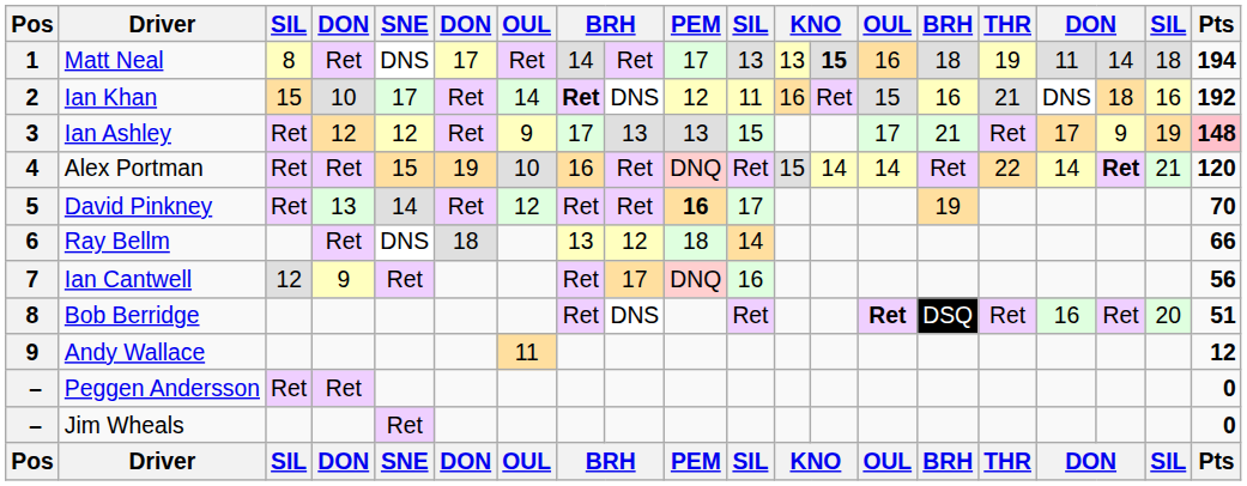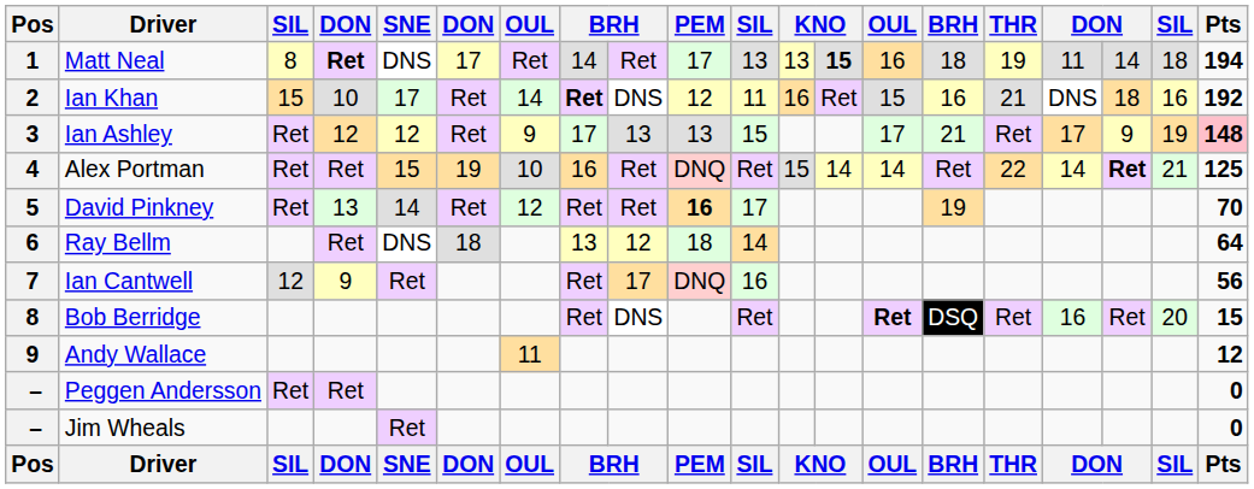 <table class="wikitable" style="font-size: 85%; text-align:center;">
 <tr valign="top">
 <th valign=middle>Pos</th>
 <th valign=middle>Driver</th>
 <th><a href='#'>SIL</a></th>
 <th><a href='#'>DON</a></th>
 <th><a href='#'>SNE</a></th>
 <th><a href='#'>DON</a></th>
 <th><a href='#'>OUL</a></th>
 <th colspan=2><a href='#'>BRH</a></th>
 <th><a href='#'>PEM</a></th>
 <th><a href='#'>SIL</a></th>
 <th colspan=2><a href='#'>KNO</a></th>
 <th><a href='#'>OUL</a></th>
 <th><a href='#'>BRH</a></th>
 <th><a href='#'>THR</a></th>
 <th colspan=2><a href='#'>DON</a></th>
 <th><a href='#'>SIL</a></th>
 <th valign=middle>Pts</th>
 </tr>
 <tr>
 <th>1</th>
 <td align="left"> <a href='#'>Matt Neal</a></td>
 <td style="background:#ffffbf;">8</td>
-<td style="background:#EFCFFF;">Ret</td>
+<td style="background:#EFCFFF;"><strong>Ret</strong></td>
 <td style="background:#FFFFFF;">DNS</td>
 <td style="background:#ffffbf;">17</td>
 <td style="background:#EFCFFF;">Ret</td>
 <td style="background:#DFDFDF;">14</td>
 <td style="background:#EFCFFF;">Ret</td>
 <td style="background:#DFFFDF;">17</td>
 <td style="background:#DFDFDF;">13</td>
 <td style="background:#ffffbf;">13</td>
 <td style="background:#DFDFDF;"><strong>15</strong></td>
 <td style="background:#FFDF9F;">16</td>
 <td style="background:#DFDFDF;">18</td>
 <td style="background:#ffffbf;">19</td>
 <td style="background:#DFDFDF;">11</td>
 <td style="background:#DFDFDF;">14</td>
 <td style="background:#DFDFDF;">18</td>
 <td align="right"><strong>194</strong></td>
 </tr>
 <tr>
 <th>2</th>
 <td align="left"> <a href='#'>Ian Khan</a></td>
 <td style="background:#FFDF9F;">15</td>
 <td style="background:#DFDFDF;">10</td>
 <td style="background:#DFFFDF;">17</td>
 <td style="background:#EFCFFF;">Ret</td>
 <td style="background:#DFFFDF;">14</td>
 <td style="background:#EFCFFF;"><strong>Ret</strong></td>
 <td style="background:#FFFFFF;">DNS</td>
 <td style="background:#ffffbf;">12</td>
 <td style="background:#ffffbf;">11</td>
 <td style="background:#FFDF9F;">16</td>
 <td style="background:#EFCFFF;">Ret</td>
 <td style="background:#DFDFDF;">15</td>
 <td style="background:#ffffbf;">16</td>
 <td style="background:#DFDFDF;">21</td>
 <td style="background:#FFFFFF;">DNS</td>
 <td style="background:#FFDF9F;">18</td>
 <td style="background:#ffffbf;">16</td>
 <td align="right"><strong>192</strong></td>
 </tr>
 <tr>
 <th>3</th>
 <td align="left"> <a href='#'>Ian Ashley</a></td>
 <td style="background:#EFCFFF;">Ret</td>
 <td style="background:#FFDF9F;">12</td>
 <td style="background:#ffffbf;">12</td>
 <td style="background:#EFCFFF;">Ret</td>
 <td style="background:#ffffbf;">9</td>
 <td style="background:#DFFFDF;">17</td>
 <td style="background:#DFDFDF;">13</td>
 <td style="background:#DFDFDF;">13</td>
 <td style="background:#DFFFDF;">15</td>
 <td></td>
 <td></td>
 <td style="background:#DFFFDF;">17</td>
 <td style="background:#DFFFDF;">21</td>
 <td style="background:#EFCFFF;">Ret</td>
 <td style="background:#FFDF9F;">17</td>
 <td style="background:#ffffbf;">9</td>
 <td style="background:#FFDF9F;">19</td>
 <td align="right" style="background: pink;"><strong>148</strong></td>
 </tr>
 <tr>
 <th>4</th>
 <td align="left"> Alex Portman</td>
 <td style="background:#EFCFFF;">Ret</td>
 <td style="background:#EFCFFF;">Ret</td>
 <td style="background:#FFDF9F;">15</td>
 <td style="background:#FFDF9F;">19</td>
 <td style="background:#DFDFDF;">10</td>
 <td style="background:#FFDF9F;">16</td>
 <td style="background:#EFCFFF;">Ret</td>
 <td style="background-color:#FFCFCF">DNQ</td>
 <td style="background:#EFCFFF;">Ret</td>
 <td style="background:#DFDFDF;">15</td>
 <td style="background:#ffffbf;">14</td>
 <td style="background:#ffffbf;">14</td>
 <td style="background:#EFCFFF;">Ret</td>
 <td style="background:#FFDF9F;">22</td>
 <td style="background:#ffffbf;">14</td>
 <td style="background:#EFCFFF;"><strong>Ret</strong></td>
 <td style="background:#DFFFDF;">21</td>
-<td align="right"><strong>120</strong></td>
+<td align="right"><strong>125</strong></td>
 </tr>
 <tr>
 <th>5</th>
 <td align="left"> <a href='#'>David Pinkney</a></td>
 <td style="background:#EFCFFF;">Ret</td>
 <td style="background:#DFFFDF;">13</td>
 <td style="background:#DFDFDF;">14</td>
 <td style="background:#EFCFFF;">Ret</td>
 <td style="background:#DFFFDF;">12</td>
 <td style="background:#EFCFFF;">Ret</td>
 <td style="background:#EFCFFF;">Ret</td>
 <td style="background:#FFDF9F;"><strong>16</strong></td>
 <td style="background:#DFFFDF;">17</td>
 <td></td>
 <td></td>
 <td></td>
 <td style="background:#FFDF9F;">19</td>
 <td></td>
 <td></td>
 <td></td>
 <td></td>
 <td align="right"><strong>70</strong></td>
 </tr>
 <tr>
 <th>6</th>
 <td align="left"> <a href='#'>Ray Bellm</a></td>
 <td></td>
 <td style="background:#EFCFFF;">Ret</td>
 <td style="background:#FFFFFF;">DNS</td>
 <td style="background:#DFDFDF;">18</td>
 <td></td>
 <td style="background:#ffffbf;">13</td>
 <td style="background:#ffffbf;">12</td>
 <td style="background:#DFFFDF;">18</td>
 <td style="background:#FFDF9F;">14</td>
 <td></td>
 <td></td>
 <td></td>
 <td></td>
 <td></td>
 <td></td>
 <td></td>
 <td></td>
-<td align="right"><strong>66</strong></td>
+<td align="right"><strong>64</strong></td>
 </tr>
 <tr>
 <th>7</th>
 <td align="left"> <a href='#'>Ian Cantwell</a></td>
 <td style="background:#DFDFDF;">12</td>
 <td style="background:#ffffbf;">9</td>
 <td style="background:#EFCFFF;">Ret</td>
 <td></td>
 <td></td>
 <td style="background:#EFCFFF;">Ret</td>
 <td style="background:#FFDF9F;">17</td>
 <td style="background-color:#FFCFCF">DNQ</td>
 <td style="background:#DFFFDF;">16</td>
 <td></td>
 <td></td>
 <td></td>
 <td></td>
 <td></td>
 <td></td>
 <td></td>
 <td></td>
 <td align="right"><strong>56</strong></td>
 </tr>
 <tr>
 <th>8</th>
 <td align="left"> <a href='#'>Bob Berridge</a></td>
 <td></td>
 <td></td>
 <td></td>
 <td></td>
 <td></td>
 <td style="background:#EFCFFF;">Ret</td>
 <td style="background:#FFFFFF;">DNS</td>
 <td></td>
 <td style="background:#EFCFFF;">Ret</td>
 <td></td>
 <td></td>
 <td style="background:#EFCFFF;"><strong>Ret</strong></td>
 <td style="background:#000000; color:white">DSQ</td>
 <td style="background:#EFCFFF;">Ret</td>
 <td style="background:#DFFFDF;">16</td>
 <td style="background:#EFCFFF;">Ret</td>
 <td style="background:#DFFFDF;">20</td>
-<td align="right"><strong>51</strong></td>
+<td align="right"><strong>15</strong></td>
 </tr>
 <tr>
 <th>9</th>
 <td align="left"> <a href='#'>Andy Wallace</a></td>
 <td></td>
 <td></td>
 <td></td>
 <td></td>
 <td style="background:#FFDF9F;">11</td>
 <td></td>
 <td></td>
 <td></td>
 <td></td>
 <td></td>
 <td></td>
 <td></td>
 <td></td>
 <td></td>
 <td></td>
 <td></td>
 <td></td>
 <td align="right"><strong>12</strong></td>
 </tr>
 <tr>
 <th> –</th>
 <td align="left" nowrap> <a href='#'>Peggen Andersson</a></td>
 <td style="background:#EFCFFF;">Ret</td>
 <td style="background:#EFCFFF;">Ret</td>
 <td></td>
 <td></td>
 <td></td>
 <td></td>
 <td></td>
 <td></td>
 <td></td>
 <td></td>
 <td></td>
 <td></td>
 <td></td>
 <td></td>
 <td></td>
 <td></td>
 <td></td>
 <td align="right"><strong>0</strong></td>
 </tr>
 <tr>
 <th> –</th>
 <td align="left"> Jim Wheals</td>
 <td></td>
 <td></td>
 <td style="background:#EFCFFF;">Ret</td>
 <td></td>
 <td></td>
 <td></td>
 <td></td>
 <td></td>
 <td></td>
 <td></td>
 <td></td>
 <td></td>
 <td></td>
 <td></td>
 <td></td>
 <td></td>
 <td></td>
 <td align="right"><strong>0</strong></td>
 </tr>
 <tr>
 <th valign=middle>Pos</th>
 <th valign=middle>Driver</th>
 <th><a href='#'>SIL</a></th>
 <th><a href='#'>DON</a></th>
 <th><a href='#'>SNE</a></th>
 <th><a href='#'>DON</a></th>
 <th><a href='#'>OUL</a></th>
 <th colspan=2><a href='#'>BRH</a></th>
 <th><a href='#'>PEM</a></th>
 <th><a href='#'>SIL</a></th>
 <th colspan=2><a href='#'>KNO</a></th>
 <th><a href='#'>OUL</a></th>
 <th><a href='#'>BRH</a></th>
 <th><a href='#'>THR</a></th>
 <th colspan=2><a href='#'>DON</a></th>
 <th><a href='#'>SIL</a></th>
 <th valign=middle>Pts</th>
 </tr>
 </table>
